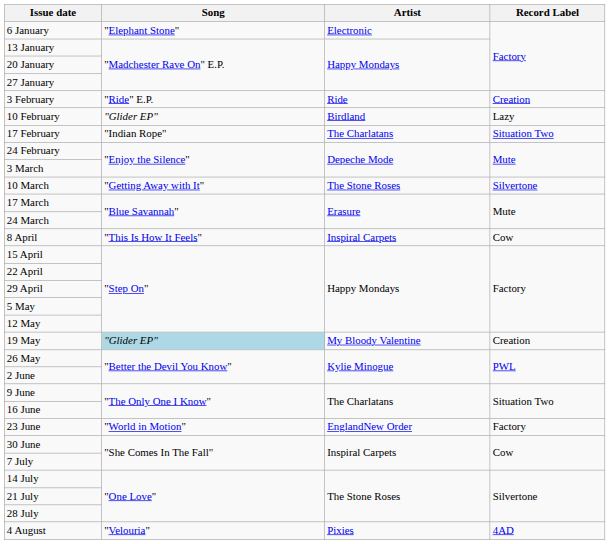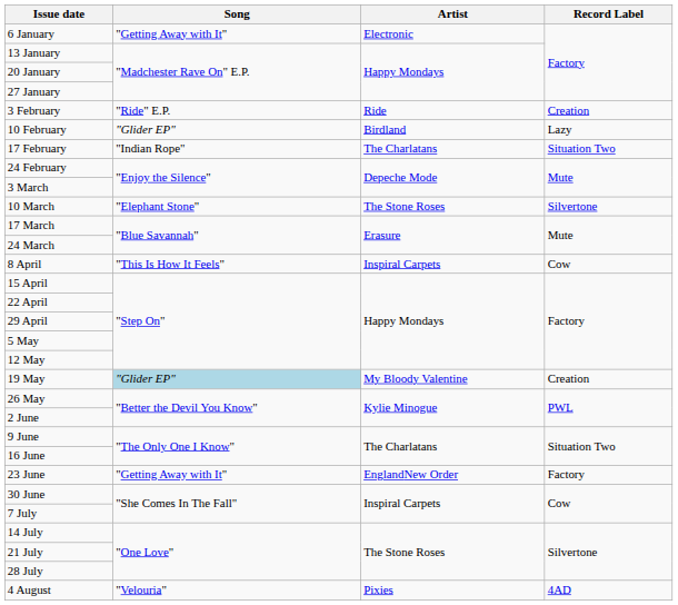 <table width="100%" class=wikitable>
 <tr>
 <th>Issue date</th>
 <th>Song</th>
 <th>Artist</th>
 <th>Record Label</th>
 </tr>
 <tr>
 <td>6 January</td>
-<td>"<a href='#'>Elephant Stone</a>"</td>
+<td>"<a href='#'>Getting Away with It</a>"</td>
 <td><a href='#'>Electronic</a></td>
 <td rowspan=4><a href='#'>Factory</a></td>
 </tr>
 <tr>
 <td>13 January</td>
 <td rowspan="3">"<a href='#'>Madchester Rave On</a>" E.P.</td>
 <td rowspan="3"><a href='#'>Happy Mondays</a></td>
 </tr>
 <tr>
 <td>20 January</td>
 </tr>
 <tr>
 <td>27 January</td>
 </tr>
 <tr>
 <td>3 February</td>
 <td>"<a href='#'>Ride</a>" E.P.</td>
 <td><a href='#'>Ride</a></td>
 <td><a href='#'>Creation</a></td>
 </tr>
 <tr>
 <td>10 February</td>
 <td><em>"Glider EP"</em></td>
 <td><a href='#'>Birdland</a></td>
 <td>Lazy</td>
 </tr>
 <tr>
 <td>17 February</td>
 <td>"Indian Rope"</td>
 <td><a href='#'>The Charlatans</a></td>
 <td><a href='#'>Situation Two</a></td>
 </tr>
 <tr>
 <td>24 February</td>
 <td rowspan=2>"<a href='#'>Enjoy the Silence</a>"</td>
 <td rowspan=2><a href='#'>Depeche Mode</a></td>
 <td rowspan=2><a href='#'>Mute</a></td>
 </tr>
 <tr>
 <td>3 March</td>
 </tr>
 <tr>
 <td>10 March</td>
-<td>"<a href='#'>Getting Away with It</a>"</td>
+<td>"<a href='#'>Elephant Stone</a>"</td>
 <td><a href='#'>The Stone Roses</a></td>
 <td><a href='#'>Silvertone</a></td>
 </tr>
 <tr>
 <td>17 March</td>
 <td rowspan=2>"<a href='#'>Blue Savannah</a>"</td>
 <td rowspan=2><a href='#'>Erasure</a></td>
 <td rowspan=2>Mute</td>
 </tr>
 <tr>
 <td>24 March</td>
 </tr>
 <tr>
 <td>8 April</td>
 <td>"<a href='#'>This Is How It Feels</a>"</td>
 <td><a href='#'>Inspiral Carpets</a></td>
 <td>Cow</td>
 </tr>
 <tr>
 <td>15 April</td>
 <td rowspan=5>"<a href='#'>Step On</a>"</td>
 <td rowspan=5>Happy Mondays</td>
 <td rowspan=5>Factory</td>
 </tr>
 <tr>
 <td>22 April</td>
 </tr>
 <tr>
 <td>29 April</td>
 </tr>
 <tr>
 <td>5 May</td>
 </tr>
 <tr>
 <td>12 May</td>
 </tr>
 <tr>
 <td>19 May</td>
 <td style="background: lightblue;"><em>"Glider EP"</em></td>
 <td><a href='#'>My Bloody Valentine</a></td>
 <td>Creation</td>
 </tr>
 <tr>
 <td>26 May</td>
 <td rowspan=2>"<a href='#'>Better the Devil You Know</a>"</td>
 <td rowspan=2><a href='#'>Kylie Minogue</a></td>
 <td rowspan=2><a href='#'>PWL</a></td>
 </tr>
 <tr>
 <td>2 June</td>
 </tr>
 <tr>
 <td>9 June</td>
 <td rowspan="2">"<a href='#'>The Only One I Know</a>"</td>
 <td rowspan="2">The Charlatans</td>
 <td rowspan=2>Situation Two</td>
 </tr>
 <tr>
 <td>16 June</td>
 </tr>
 <tr>
 <td>23 June</td>
-<td>"<a href='#'>World in Motion</a>"</td>
+<td>"<a href='#'>Getting Away with It</a>"</td>
 <td><a href='#'>England</a><a href='#'>New Order</a></td>
 <td>Factory</td>
 </tr>
 <tr>
 <td>30 June</td>
 <td rowspan=2>"She Comes In The Fall"</td>
 <td rowspan=2>Inspiral Carpets</td>
 <td rowspan=2>Cow</td>
 </tr>
 <tr>
 <td>7 July</td>
 </tr>
 <tr>
 <td>14 July</td>
 <td rowspan="3">"<a href='#'>One Love</a>"</td>
 <td rowspan="3">The Stone Roses</td>
 <td rowspan=3>Silvertone</td>
 </tr>
 <tr>
 <td>21 July</td>
 </tr>
 <tr>
 <td>28 July</td>
 </tr>
 <tr>
 <td>4 August</td>
 <td>"<a href='#'>Velouria</a>"</td>
 <td><a href='#'>Pixies</a></td>
 <td><a href='#'>4AD</a></td>
 </tr>
 </table>
